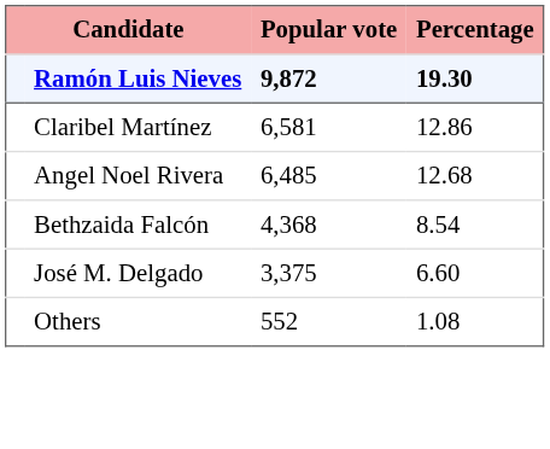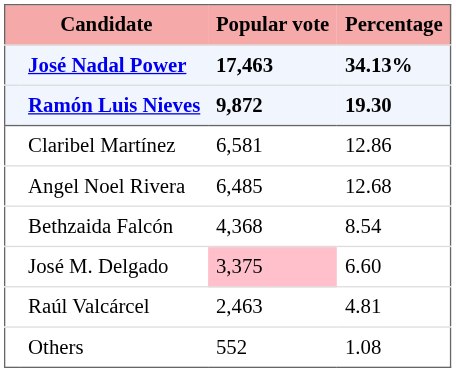 <table style="border: 1px solid #666666; border-collapse: collapse" align="center" cellpadding="6">
 <tr style="background-color: #F5A9A9">
 <th colspan="2">Candidate</th>
 <th>Popular vote</th>
 <th>Percentage</th>
+</tr>
+<tr style="background-color: #F0F5FE">
+<td style="border-top: 1px solid #DDDDDD"></td>
+<td style="border-top: 1px solid #DDDDDD"><strong><a href='#'>José Nadal Power</a></strong></td>
+<td style="border-top: 1px solid #DDDDDD"><strong>17,463</strong></td>
+<td style="border-top: 1px solid #DDDDDD"><strong>34.13%</strong></td>
 </tr>
 <tr style="background-color: #F0F5FE">
 <td style="border-top: 1px solid #DDDDDD"></td>
 <td style="border-top: 1px solid #DDDDDD"><strong><a href='#'>Ramón Luis Nieves</a></strong></td>
 <td style="border-top: 1px solid #DDDDDD"><strong>9,872</strong></td>
 <td style="border-top: 1px solid #DDDDDD"><strong>19.30</strong></td>
 </tr>
 <tr>
 <td style="border-top: 1px solid #666666"></td>
 <td style="border-top: 1px solid #666666">Claribel Martínez</td>
 <td style="border-top: 1px solid #666666">6,581</td>
 <td style="border-top: 1px solid #666666">12.86</td>
 </tr>
 <tr>
 <td style="border-top: 1px solid #DDDDDD"></td>
 <td style="border-top: 1px solid #DDDDDD">Angel Noel Rivera</td>
 <td style="border-top: 1px solid #DDDDDD">6,485</td>
 <td style="border-top: 1px solid #DDDDDD">12.68</td>
 </tr>
 <tr>
 <td style="border-top: 1px solid #DDDDDD"></td>
 <td style="border-top: 1px solid #DDDDDD">Bethzaida Falcón</td>
 <td style="border-top: 1px solid #DDDDDD">4,368</td>
 <td style="border-top: 1px solid #DDDDDD">8.54</td>
 </tr>
 <tr>
 <td style="border-top: 1px solid #DDDDDD"></td>
 <td style="border-top: 1px solid #DDDDDD">José M. Delgado</td>
-<td style="border-top: 1px solid #DDDDDD">3,375</td>
+<td style="background: pink; border-top: 1px solid #DDDDDD">3,375</td>
 <td style="border-top: 1px solid #DDDDDD">6.60</td>
+</tr>
+<tr>
+<td style="border-top: 1px solid #DDDDDD"></td>
+<td style="border-top: 1px solid #DDDDDD">Raúl Valcárcel</td>
+<td style="border-top: 1px solid #DDDDDD">2,463</td>
+<td style="border-top: 1px solid #DDDDDD">4.81</td>
 </tr>
 <tr>
 <td style="border-top: 1px solid #DDDDDD"></td>
 <td style="border-top: 1px solid #DDDDDD">Others</td>
 <td style="border-top: 1px solid #DDDDDD">552</td>
 <td style="border-top: 1px solid #DDDDDD">1.08</td>
 </tr>
 </table>
